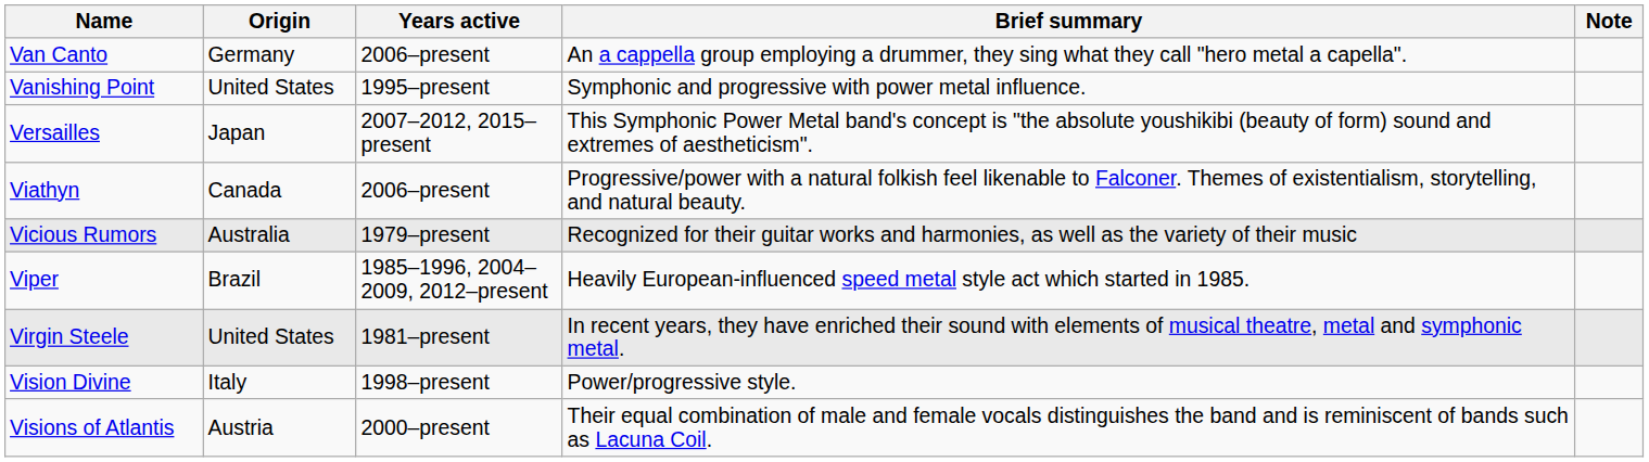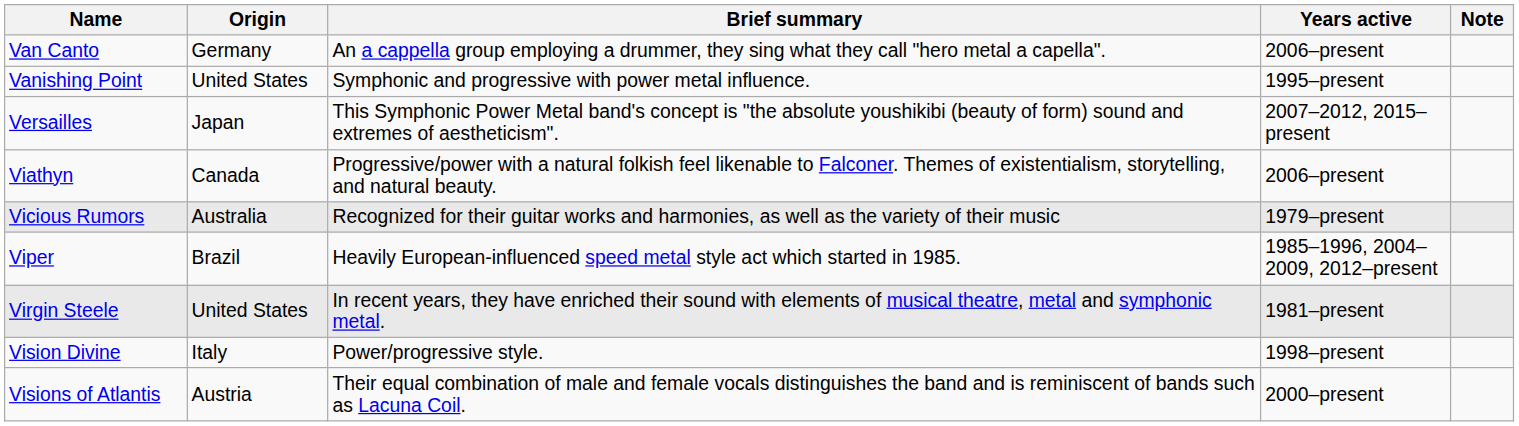 <table class= "wikitable sortable sticky-header-multi">
 <tr>
 <th style="width:11em">Name</th>
 <th style="width:8em">Origin</th>
+<th style="width:65em">Brief summary</th>
 <th style="width:12em">Years active</th>
-<th style="width:65em">Brief summary</th>
 <th style="width:3em">Note</th>
 </tr>
 <tr>
 <td><a href='#'>Van Canto</a></td>
 <td>Germany</td>
+<td>An <a href='#'>a cappella</a> group employing a drummer, they sing what they call "hero metal a capella".</td>
 <td>2006–present</td>
-<td>An <a href='#'>a cappella</a> group employing a drummer, they sing what they call "hero metal a capella".</td>
 <td></td>
 </tr>
 <tr>
 <td><a href='#'>Vanishing Point</a></td>
 <td>United States</td>
+<td>Symphonic and progressive with power metal influence.</td>
 <td>1995–present</td>
-<td>Symphonic and progressive with power metal influence.</td>
 <td></td>
 </tr>
 <tr>
 <td><a href='#'>Versailles</a></td>
 <td>Japan</td>
+<td>This Symphonic Power Metal band's concept is "the absolute youshikibi (beauty of form) sound and extremes of aestheticism".</td>
 <td>2007–2012, 2015–present</td>
-<td>This Symphonic Power Metal band's concept is "the absolute youshikibi (beauty of form) sound and extremes of aestheticism".</td>
 <td></td>
 </tr>
 <tr>
 <td><a href='#'>Viathyn</a></td>
 <td>Canada</td>
+<td>Progressive/power with a natural folkish feel likenable to <a href='#'>Falconer</a>. Themes of existentialism, storytelling, and natural beauty.</td>
 <td>2006–present</td>
-<td>Progressive/power with a natural folkish feel likenable to <a href='#'>Falconer</a>. Themes of existentialism, storytelling, and natural beauty.</td>
 <td></td>
 </tr>
 <tr style="background:#e9e9e9;">
 <td><a href='#'>Vicious Rumors</a></td>
 <td>Australia</td>
+<td>Recognized for their guitar works and harmonies, as well as the variety of their music</td>
 <td>1979–present</td>
-<td>Recognized for their guitar works and harmonies, as well as the variety of their music</td>
 <td></td>
 </tr>
 <tr>
 <td><a href='#'>Viper</a></td>
 <td>Brazil</td>
+<td>Heavily European-influenced <a href='#'>speed metal</a> style act which started in 1985.</td>
 <td>1985–1996, 2004–2009, 2012–present</td>
-<td>Heavily European-influenced <a href='#'>speed metal</a> style act which started in 1985.</td>
 <td></td>
 </tr>
 <tr style="background:#e9e9e9;">
 <td><a href='#'>Virgin Steele</a></td>
 <td>United States</td>
+<td>In recent years, they have enriched their sound with elements of <a href='#'>musical theatre</a>, <a href='#'>metal</a> and <a href='#'>symphonic metal</a>.</td>
 <td>1981–present</td>
-<td>In recent years, they have enriched their sound with elements of <a href='#'>musical theatre</a>, <a href='#'>metal</a> and <a href='#'>symphonic metal</a>.</td>
 <td></td>
 </tr>
 <tr>
 <td><a href='#'>Vision Divine</a></td>
 <td>Italy</td>
+<td>Power/progressive style.</td>
 <td>1998–present</td>
-<td>Power/progressive style.</td>
 <td></td>
 </tr>
 <tr>
 <td><a href='#'>Visions of Atlantis</a></td>
 <td>Austria</td>
+<td>Their equal combination of male and female vocals distinguishes the band and is reminiscent of bands such as <a href='#'>Lacuna Coil</a>.</td>
 <td>2000–present</td>
-<td>Their equal combination of male and female vocals distinguishes the band and is reminiscent of bands such as <a href='#'>Lacuna Coil</a>.</td>
 <td></td>
 </tr>
 </table>
